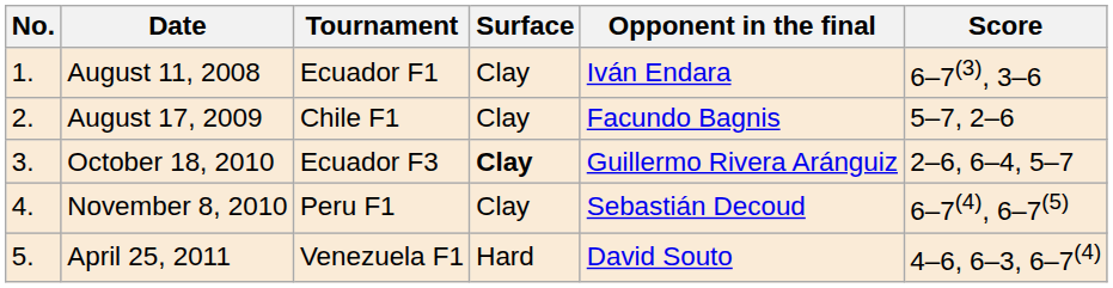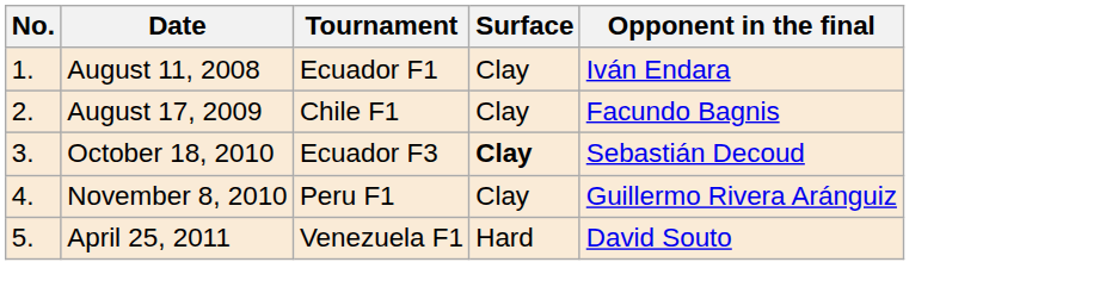 <table class="wikitable">
 <tr>
 <th>No.</th>
 <th>Date</th>
 <th>Tournament</th>
 <th>Surface</th>
 <th>Opponent in the final</th>
-<th>Score</th>
 </tr>
 <tr style="background:#faebd7;">
 <td>1.</td>
 <td>August 11, 2008</td>
 <td>Ecuador F1</td>
 <td>Clay</td>
 <td> <a href='#'>Iván Endara</a></td>
-<td>6–7<sup>(3)</sup>, 3–6</td>
 </tr>
 <tr style="background:#faebd7;">
 <td>2.</td>
 <td>August 17, 2009</td>
 <td>Chile F1</td>
 <td>Clay</td>
 <td> <a href='#'>Facundo Bagnis</a></td>
-<td>5–7, 2–6</td>
 </tr>
 <tr style="background:#faebd7;">
 <td>3.</td>
 <td>October 18, 2010</td>
 <td>Ecuador F3</td>
 <td><strong>Clay</strong></td>
-<td> <a href='#'>Guillermo Rivera Aránguiz</a></td>
-<td>2–6, 6–4, 5–7</td>
+<td> <a href='#'>Sebastián Decoud</a></td>
 </tr>
 <tr style="background:#faebd7;">
 <td>4.</td>
 <td>November 8, 2010</td>
 <td>Peru F1</td>
 <td>Clay</td>
-<td> <a href='#'>Sebastián Decoud</a></td>
-<td>6–7<sup>(4)</sup>, 6–7<sup>(5)</sup></td>
+<td> <a href='#'>Guillermo Rivera Aránguiz</a></td>
 </tr>
 <tr style="background:#faebd7;">
 <td>5.</td>
 <td>April 25, 2011</td>
 <td>Venezuela F1</td>
 <td>Hard</td>
 <td> <a href='#'>David Souto</a></td>
-<td>4–6, 6–3, 6–7<sup>(4)</sup></td>
 </tr>
 </table>
